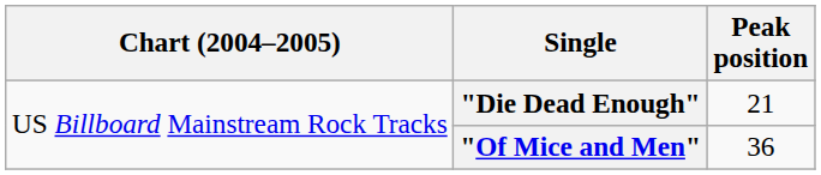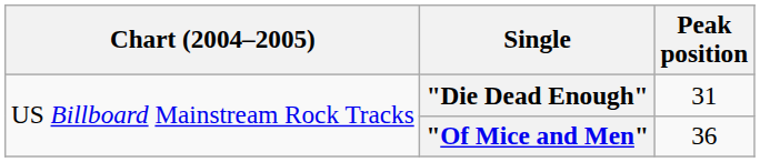 <table class="wikitable sortable plainrowheaders">
 <tr>
 <th scope="col">Chart (2004–2005)</th>
 <th scope="col">Single</th>
 <th scope="col">Peak<br>position</th>
 </tr>
 <tr>
 <td rowspan="2">US <em><a href='#'>Billboard</a></em> <a href='#'>Mainstream Rock Tracks</a></td>
 <th scope="row">"Die Dead Enough"</th>
-<td align="center">21</td>
+<td align="center">31</td>
 </tr>
 <tr>
 <th scope="row">"<a href='#'>Of Mice and Men</a>"</th>
 <td align="center">36</td>
 </tr>
 </table>
